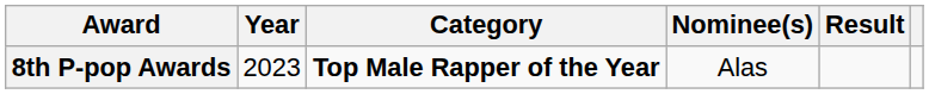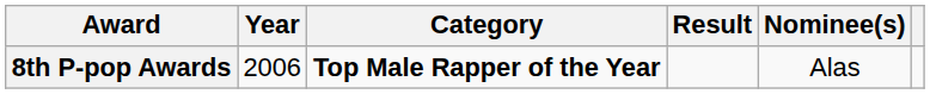 <table class="wikitable sortable plainrowheaders" style="text-align:center;">
 <tr>
 <th scope="col">Award</th>
 <th scope="col">Year</th>
 <th scope="col">Category</th>
+<th scope="col">Result</th>
 <th scope="col">Nominee(s)</th>
-<th scope="col">Result</th>
 <th scope="col"></th>
 </tr>
 <tr>
 <th scope="row">8th P-pop Awards</th>
-<td>2023</td>
+<td>2006</td>
 <td><strong>Top Male Rapper of the Year</strong></td>
+<td></td>
 <td>Alas</td>
-<td></td>
 <td></td>
 </tr>
 </table>
